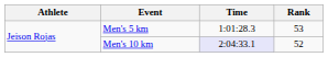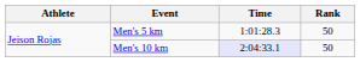 <table class="wikitable" style="text-align:center; font-size:90%; width:30%;">
 <tr>
 <th>Athlete</th>
 <th>Event</th>
 <th>Time</th>
 <th>Rank</th>
 </tr>
 <tr>
 <td align=left rowspan=2><a href='#'>Jeison Rojas</a></td>
 <td align=left><a href='#'>Men's 5 km</a></td>
 <td>1:01:28.3</td>
-<td>53</td>
+<td>50</td>
 </tr>
 <tr>
 <td align=left><a href='#'>Men's 10 km</a></td>
 <td style="background: lavender;">2:04:33.1</td>
-<td>52</td>
+<td>50</td>
 </tr>
 </table>
